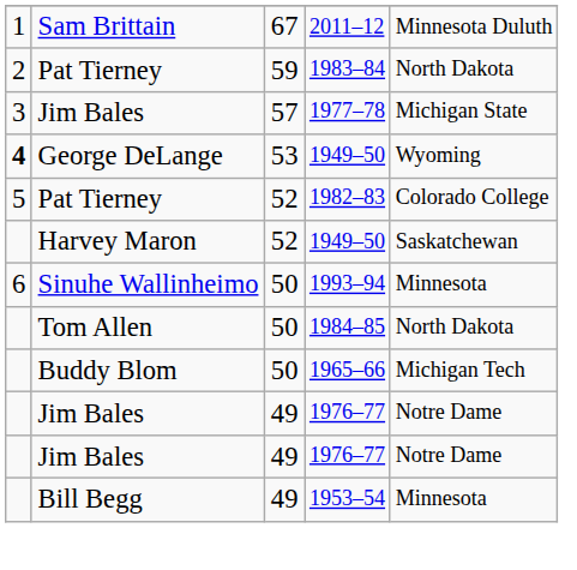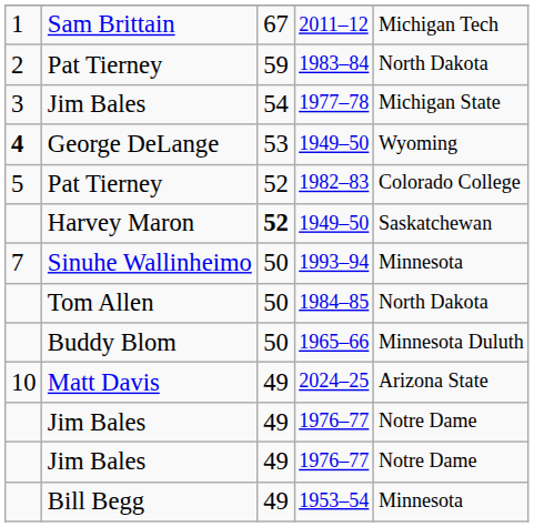 <table class="wikitable">
 <tr>
 </tr>
 <tr>
 <td>1</td>
 <td><a href='#'>Sam Brittain</a></td>
 <td>67</td>
 <td style="font-size:80%;"><a href='#'>2011–12</a></td>
-<td style="font-size:80%;">Minnesota Duluth</td>
+<td style="font-size:80%;">Michigan Tech</td>
 </tr>
 <tr>
 <td>2</td>
 <td>Pat Tierney</td>
 <td>59</td>
 <td style="font-size:80%;"><a href='#'>1983–84</a></td>
 <td style="font-size:80%;">North Dakota</td>
 </tr>
 <tr>
 <td>3</td>
 <td>Jim Bales</td>
-<td>57</td>
+<td>54</td>
 <td style="font-size:80%;"><a href='#'>1977–78</a></td>
 <td style="font-size:80%;">Michigan State</td>
 </tr>
 <tr>
 <td><strong>4</strong></td>
 <td>George DeLange</td>
 <td>53</td>
 <td style="font-size:80%;"><a href='#'>1949–50</a></td>
 <td style="font-size:80%;">Wyoming</td>
 </tr>
 <tr>
 <td>5</td>
 <td>Pat Tierney</td>
 <td>52</td>
 <td style="font-size:80%;"><a href='#'>1982–83</a></td>
 <td style="font-size:80%;">Colorado College</td>
 </tr>
 <tr>
 <td></td>
 <td>Harvey Maron</td>
-<td>52</td>
+<td><strong>52</strong></td>
 <td style="font-size:80%;"><a href='#'>1949–50</a></td>
 <td style="font-size:80%;">Saskatchewan</td>
 </tr>
 <tr>
-<td>6</td>
+<td>7</td>
 <td><a href='#'>Sinuhe Wallinheimo</a></td>
 <td>50</td>
 <td style="font-size:80%;"><a href='#'>1993–94</a></td>
 <td style="font-size:80%;">Minnesota</td>
 </tr>
 <tr>
 <td></td>
 <td>Tom Allen</td>
 <td>50</td>
 <td style="font-size:80%;"><a href='#'>1984–85</a></td>
 <td style="font-size:80%;">North Dakota</td>
 </tr>
 <tr>
 <td></td>
 <td>Buddy Blom</td>
 <td>50</td>
 <td style="font-size:80%;"><a href='#'>1965–66</a></td>
-<td style="font-size:80%;">Michigan Tech</td>
+<td style="font-size:80%;">Minnesota Duluth</td>
+</tr>
+<tr>
+<td>10</td>
+<td><a href='#'>Matt Davis</a></td>
+<td>49</td>
+<td style="font-size:80%;"><a href='#'>2024–25</a></td>
+<td style="font-size:80%;">Arizona State</td>
 </tr>
 <tr>
 <td></td>
 <td>Jim Bales</td>
 <td>49</td>
 <td style="font-size:80%;"><a href='#'>1976–77</a></td>
 <td style="font-size:80%;">Notre Dame</td>
 </tr>
 <tr>
 <td></td>
 <td>Jim Bales</td>
 <td>49</td>
 <td style="font-size:80%;"><a href='#'>1976–77</a></td>
 <td style="font-size:80%;">Notre Dame</td>
 </tr>
 <tr>
 <td></td>
 <td>Bill Begg</td>
 <td>49</td>
 <td style="font-size:80%;"><a href='#'>1953–54</a></td>
 <td style="font-size:80%;">Minnesota</td>
 </tr>
 </table>
